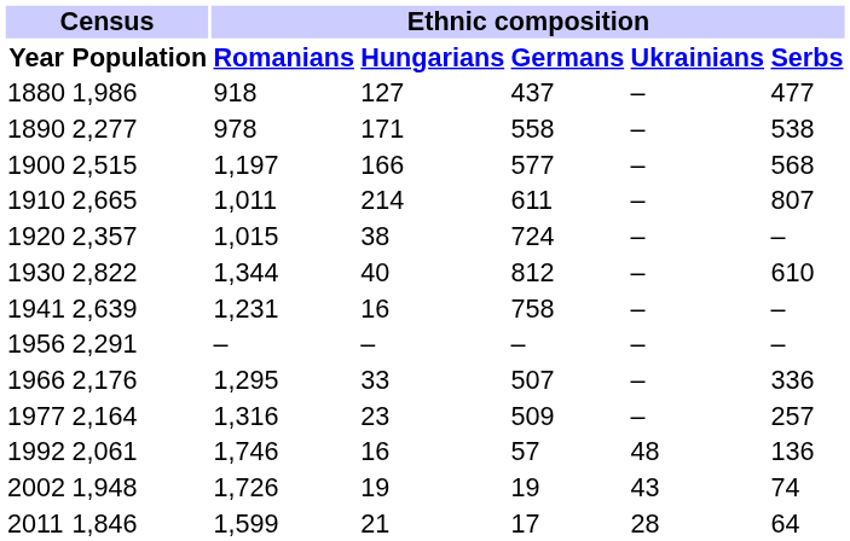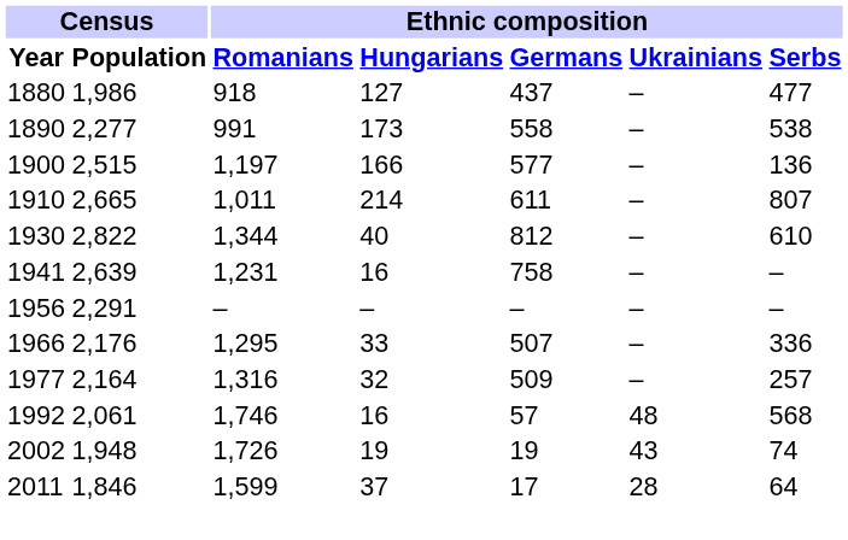 <table class="toccolours">
 <tr>
 <th align="center" colspan="2" style="background:#ccccff;">Census</th>
 <th align="center" colspan="5" style="background:#ccccff;">Ethnic composition</th>
 </tr>
 <tr>
 <th>Year</th>
 <th>Population</th>
 <th><a href='#'>Romanians</a></th>
 <th><a href='#'>Hungarians</a></th>
 <th><a href='#'>Germans</a></th>
 <th><a href='#'>Ukrainians</a></th>
 <th><a href='#'>Serbs</a></th>
 </tr>
 <tr>
 <td>1880</td>
 <td>1,986</td>
 <td>918</td>
 <td>127</td>
 <td>437</td>
 <td>–</td>
 <td>477</td>
 </tr>
 <tr>
 <td>1890</td>
 <td>2,277</td>
-<td>978</td>
-<td>171</td>
+<td>991</td>
+<td>173</td>
 <td>558</td>
 <td>–</td>
 <td>538</td>
 </tr>
 <tr>
 <td>1900</td>
 <td>2,515</td>
 <td>1,197</td>
 <td>166</td>
 <td>577</td>
 <td>–</td>
-<td>568</td>
+<td>136</td>
 </tr>
 <tr>
 <td>1910</td>
 <td>2,665</td>
 <td>1,011</td>
 <td>214</td>
 <td>611</td>
 <td>–</td>
 <td>807</td>
-</tr>
-<tr>
-<td>1920</td>
-<td>2,357</td>
-<td>1,015</td>
-<td>38</td>
-<td>724</td>
-<td>–</td>
-<td>–</td>
 </tr>
 <tr>
 <td>1930</td>
 <td>2,822</td>
 <td>1,344</td>
 <td>40</td>
 <td>812</td>
 <td>–</td>
 <td>610</td>
 </tr>
 <tr>
 <td>1941</td>
 <td>2,639</td>
 <td>1,231</td>
 <td>16</td>
 <td>758</td>
 <td>–</td>
 <td>–</td>
 </tr>
 <tr>
 <td>1956</td>
 <td>2,291</td>
 <td>–</td>
 <td>–</td>
 <td>–</td>
 <td>–</td>
 <td>–</td>
 </tr>
 <tr>
 <td>1966</td>
 <td>2,176</td>
 <td>1,295</td>
 <td>33</td>
 <td>507</td>
 <td>–</td>
 <td>336</td>
 </tr>
 <tr>
 <td>1977</td>
 <td>2,164</td>
 <td>1,316</td>
-<td>23</td>
+<td>32</td>
 <td>509</td>
 <td>–</td>
 <td>257</td>
 </tr>
 <tr>
 <td>1992</td>
 <td>2,061</td>
 <td>1,746</td>
 <td>16</td>
 <td>57</td>
 <td>48</td>
-<td>136</td>
+<td>568</td>
 </tr>
 <tr>
 <td>2002</td>
 <td>1,948</td>
 <td>1,726</td>
 <td>19</td>
 <td>19</td>
 <td>43</td>
 <td>74</td>
 </tr>
 <tr>
 <td>2011</td>
 <td>1,846</td>
 <td>1,599</td>
-<td>21</td>
+<td>37</td>
 <td>17</td>
 <td>28</td>
 <td>64</td>
 </tr>
 </table>
